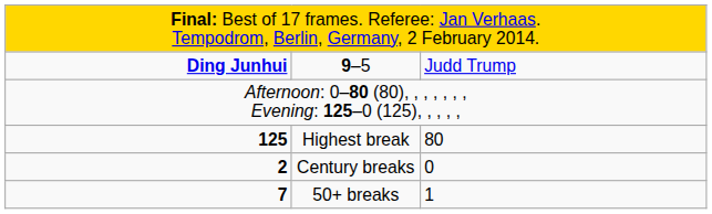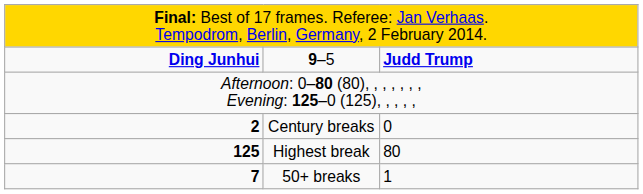 <table class="wikitable" style="font-size: 90%; margin: 1em auto 1em auto;">
 <tr>
 <td colspan = "3" align="center" bgcolor="#ffd700"><strong>Final:</strong> Best of 17 frames. Referee: <a href='#'>Jan Verhaas</a>.<br><a href='#'>Tempodrom</a>, <a href='#'>Berlin</a>, <a href='#'>Germany</a>, 2  February 2014.</td>
 </tr>
 <tr>
 <td width="230" align="right"><strong><a href='#'>Ding Junhui</a></strong><br></td>
 <td width="100" align="center"><strong>9</strong>–5</td>
-<td width="230"><a href='#'>Judd Trump</a><br></td>
+<td width="230"><strong><a href='#'>Judd Trump</a><br></strong></td>
 </tr>
 <tr>
 <td colspan="3" align="center" style="font-size: 100%"><em>Afternoon</em>: 0–<strong>80</strong> (80), , , , , , ,   <br><em>Evening</em>: <strong>125</strong>–0 (125), , , , , </td>
+</tr>
+<tr>
+<td align="right"><strong>2</strong></td>
+<td align="center">Century breaks</td>
+<td>0</td>
 </tr>
 <tr>
 <td align="right"><strong>125</strong></td>
 <td align="center">Highest break</td>
 <td>80</td>
 </tr>
 <tr>
-<td align="right"><strong>2</strong></td>
-<td align="center">Century breaks</td>
-<td>0</td>
-</tr>
-<tr>
 <td align="right"><strong>7</strong></td>
 <td align="center">50+ breaks</td>
 <td>1</td>
 </tr>
 </table>
